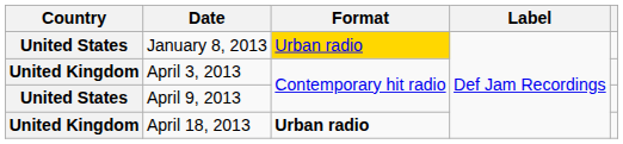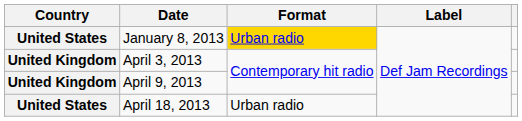 <table class="wikitable plainrowheaders">
 <tr>
 <th scope="col">Country</th>
 <th scope="col">Date</th>
 <th scope="col">Format</th>
 <th scope="col">Label</th>
 <th scope="col"></th>
 </tr>
 <tr>
 <th scope="row">United States</th>
 <td>January 8, 2013</td>
 <td style="background: gold;"><a href='#'>Urban radio</a></td>
 <td rowspan="4"><a href='#'>Def Jam Recordings</a></td>
 <td></td>
 </tr>
 <tr>
 <th scope="row">United Kingdom</th>
 <td>April 3, 2013</td>
 <td rowspan="2"><a href='#'>Contemporary hit radio</a></td>
 <td></td>
 </tr>
 <tr>
-<th scope="row">United States</th>
+<th scope="row">United Kingdom</th>
 <td>April 9, 2013</td>
 <td></td>
 </tr>
 <tr>
-<th scope="row">United Kingdom</th>
+<th scope="row">United States</th>
 <td>April 18, 2013</td>
-<td><strong>Urban radio</strong></td>
+<td>Urban radio</td>
 <td></td>
 </tr>
 </table>
